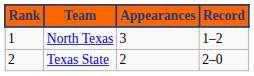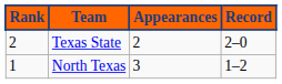 <table class = "wikitable">
 <tr>
 <th style="background:#FF6600; color:#1F3D7C; border: 2px solid #1F3D7C;">Rank</th>
 <th style="background:#FF6600; color:#1F3D7C; border: 2px solid #1F3D7C;">Team</th>
 <th style="background:#FF6600; color:#1F3D7C; border: 2px solid #1F3D7C;">Appearances</th>
 <th style="background:#FF6600; color:#1F3D7C; border: 2px solid #1F3D7C;">Record</th>
 </tr>
 <tr>
+<td>2</td>
+<td><a href='#'>Texas State</a></td>
+<td>2</td>
+<td>2–0</td>
+</tr>
+<tr>
 <td>1</td>
 <td><a href='#'>North Texas</a></td>
 <td>3</td>
 <td>1–2</td>
 </tr>
-<tr>
-<td>2</td>
-<td><a href='#'>Texas State</a></td>
-<td>2</td>
-<td>2–0</td>
-</tr>
 </table>
